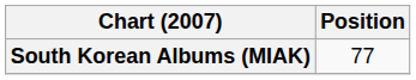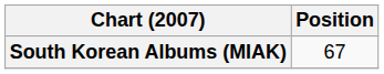 <table class="wikitable plainrowheaders">
 <tr>
 <th>Chart (2007)</th>
 <th>Position</th>
 </tr>
 <tr>
 <th scope="row">South Korean Albums (MIAK)</th>
-<td style="text-align:center;">77</td>
+<td style="text-align:center;">67</td>
 </tr>
 <tr>
 </tr>
 </table>
